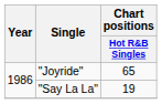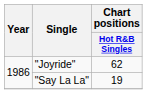 <table class="wikitable" style="text-align:center;">
 <tr>
 <th rowspan="2">Year</th>
 <th rowspan="2">Single</th>
 <th colspan="1">Chart positions</th>
 </tr>
 <tr style="font-size:smaller;">
 <th width="40"><a href='#'>Hot R&B Singles</a></th>
 </tr>
 <tr>
 <td rowspan="2">1986</td>
 <td align="left">"Joyride"</td>
-<td>65</td>
+<td>62</td>
 </tr>
 <tr>
 <td align="left">"Say La La"</td>
 <td>19</td>
 </tr>
 <tr>
 </tr>
 </table>
